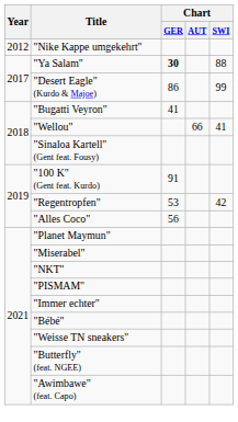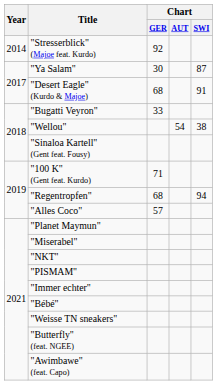 <table class="wikitable">
 <tr>
 <th width="28" rowspan="2">Year</th>
 <th width="187" rowspan="2">Title</th>
 <th colspan="3">Chart</th>
 </tr>
 <tr>
 <th width="28"><small><a href='#'>GER</a><br></small></th>
 <th width="28"><small><a href='#'>AUT</a></small><br></th>
 <th width="28"><small><a href='#'>SWI</a></small><br></th>
 </tr>
 <tr>
-<td>2012</td>
-<td>"Nike Kappe umgekehrt"</td>
-<td align="center"></td>
+<td>2014</td>
+<td>"Stresserblick"<br><small>(<a href='#'>Majoe</a> feat. Kurdo)</small></td>
+<td align="center">92</td>
 <td align="center"></td>
 <td align="center"></td>
 </tr>
 <tr>
 <td rowspan="2">2017</td>
 <td>"Ya Salam"</td>
-<td align="center"><strong>30</strong></td>
+<td align="center">30</td>
 <td align="center"></td>
-<td align="center">88</td>
+<td align="center">87</td>
 </tr>
 <tr>
 <td>"Desert Eagle"<br><small>(Kurdo & <a href='#'>Majoe</a>)</small></td>
-<td align="center">86</td>
+<td align="center">68</td>
 <td align="center"></td>
-<td align="center">99</td>
+<td align="center">91</td>
 </tr>
 <tr>
 <td rowspan="3">2018</td>
 <td>"Bugatti Veyron"</td>
-<td align="center">41</td>
+<td align="center">33</td>
 <td align="center"></td>
 <td align="center"></td>
 </tr>
 <tr>
 <td>"Wellou"</td>
 <td align="center"></td>
-<td align="center">66</td>
-<td align="center">41</td>
+<td align="center">54</td>
+<td align="center">38</td>
 </tr>
 <tr>
 <td>"Sinaloa Kartell"<br><small>(Gent feat. Fousy)</small></td>
 <td align="center"></td>
 <td align="center"></td>
 <td align="center"></td>
 </tr>
 <tr>
 <td rowspan="3">2019</td>
 <td>"100 K"<br><small>(Gent feat. Kurdo)</small></td>
-<td align="center">91</td>
+<td align="center">71</td>
 <td align="center"></td>
 <td align="center"></td>
 </tr>
 <tr>
 <td>"Regentropfen"</td>
-<td align="center">53</td>
+<td align="center">68</td>
 <td align="center"></td>
-<td align="center">42</td>
+<td align="center">94</td>
 </tr>
 <tr>
 <td>"Alles Coco"</td>
-<td align="center">56</td>
+<td align="center">57</td>
 <td align="center"></td>
 <td align="center"></td>
 </tr>
 <tr>
 <td rowspan="9">2021</td>
 <td>"Planet Maymun"</td>
 <td align="center"></td>
 <td align="center"></td>
 <td align="center"></td>
 </tr>
 <tr>
 <td>"Miserabel"</td>
 <td align="center"></td>
 <td align="center"></td>
 <td align="center"></td>
 </tr>
 <tr>
 <td>"NKT"</td>
 <td align="center"></td>
 <td align="center"></td>
 <td align="center"></td>
 </tr>
 <tr>
 <td>"PISMAM"</td>
 <td align="center"></td>
 <td align="center"></td>
 <td align="center"></td>
 </tr>
 <tr>
 <td>"Immer echter"</td>
 <td align="center"></td>
 <td align="center"></td>
 <td align="center"></td>
 </tr>
 <tr>
 <td>"Bébé"</td>
 <td align="center"></td>
 <td align="center"></td>
 <td align="center"></td>
 </tr>
 <tr>
 <td>"Weisse TN sneakers"</td>
 <td align="center"></td>
 <td align="center"></td>
 <td align="center"></td>
 </tr>
 <tr>
 <td>"Butterfly"<br><small>(feat. NGEE)</small></td>
 <td align="center"></td>
 <td align="center"></td>
 <td align="center"></td>
 </tr>
 <tr>
 <td>"Awimbawe"<br><small>(feat. Capo)</small></td>
 <td align="center"></td>
 <td align="center"></td>
 <td align="center"></td>
 </tr>
 </table>
